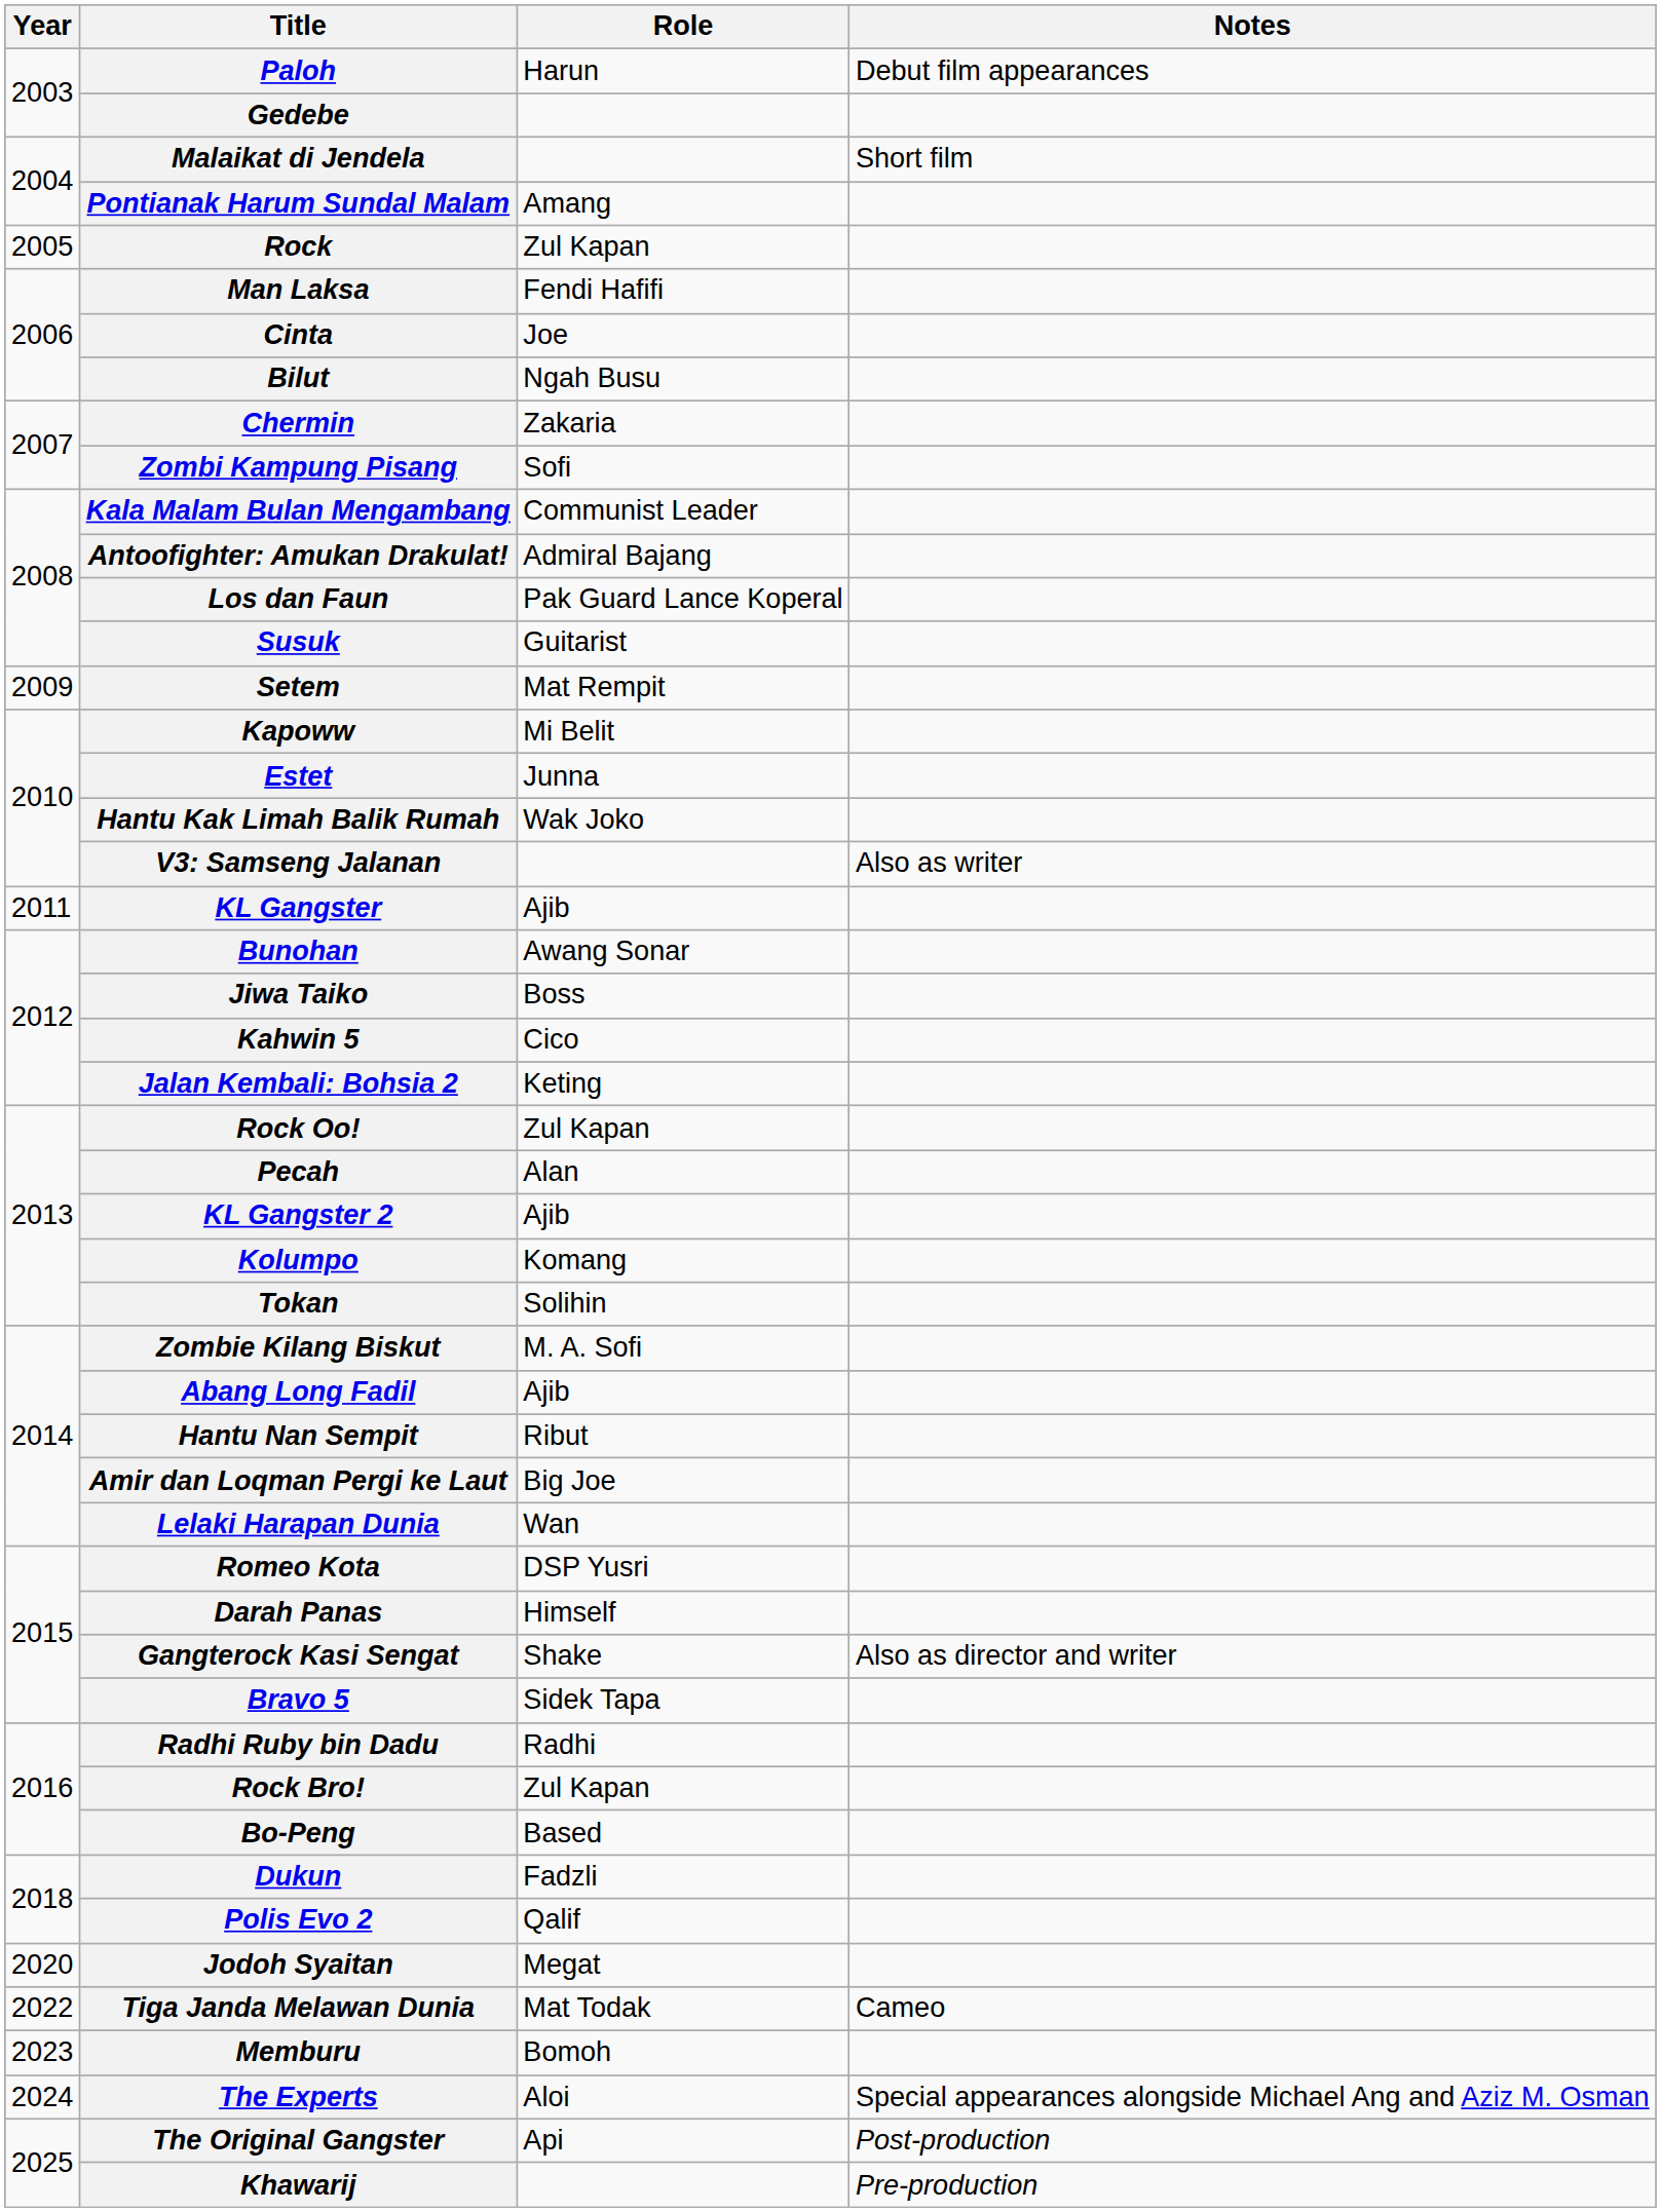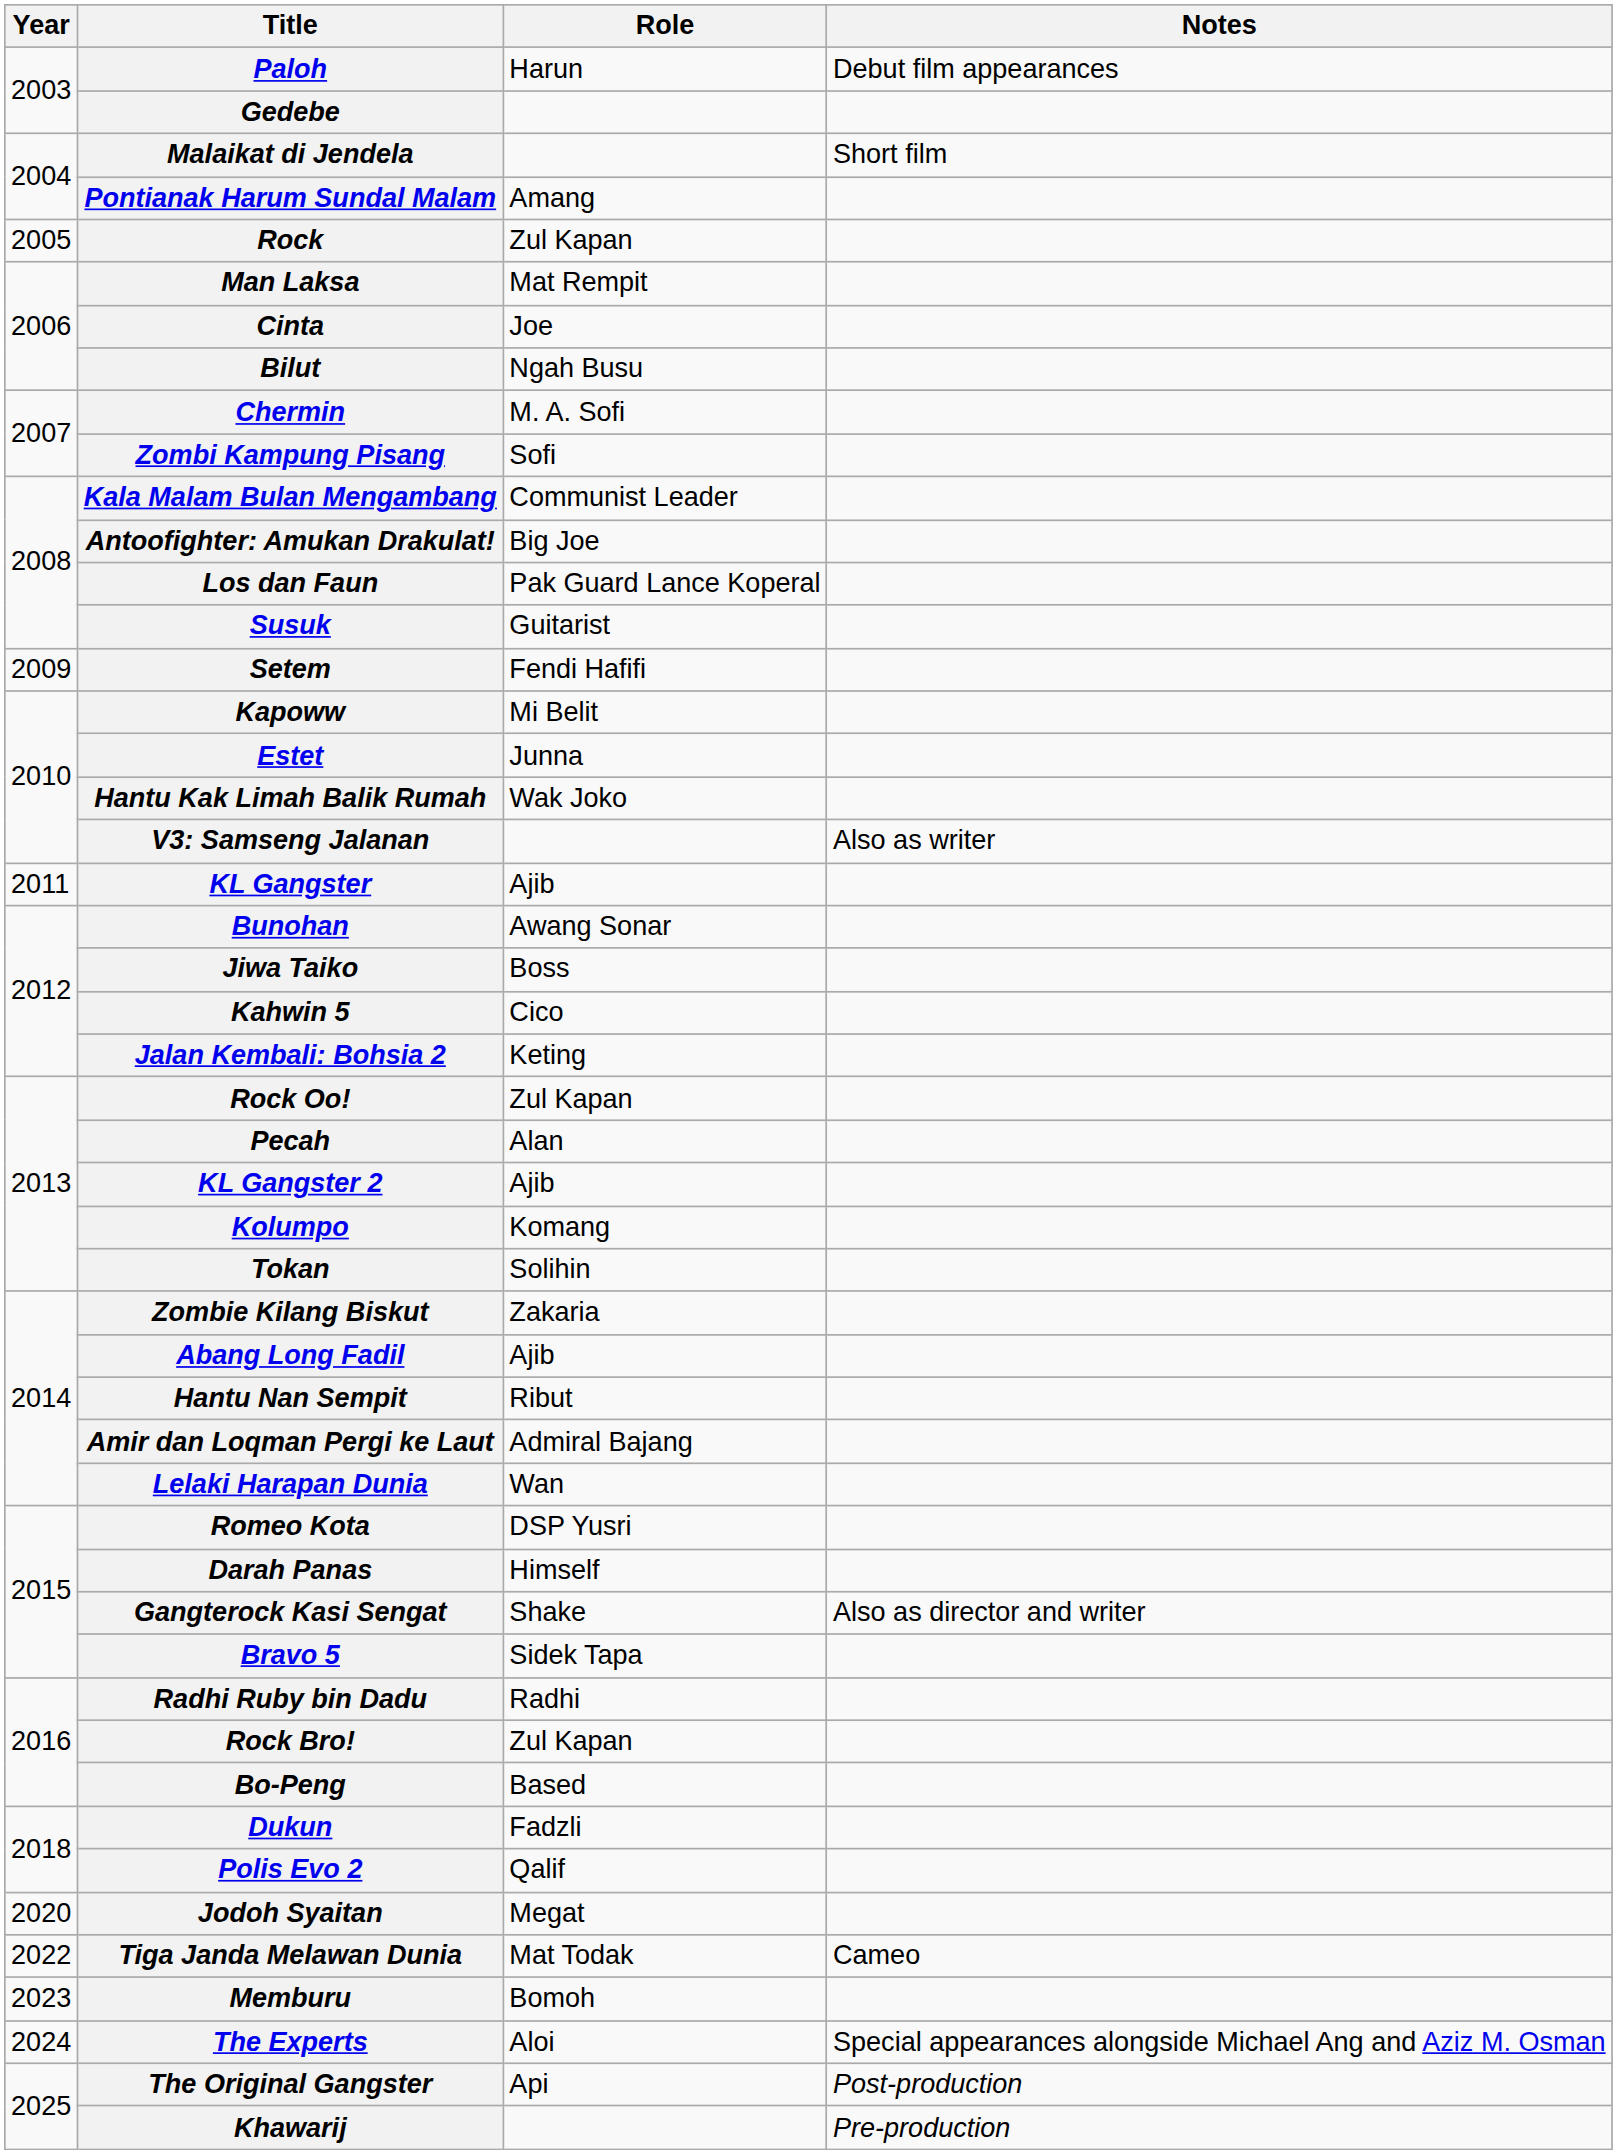 <table class="wikitable">
 <tr>
 <th>Year</th>
 <th>Title</th>
 <th>Role</th>
 <th>Notes</th>
 </tr>
 <tr>
 <td rowspan="2">2003</td>
 <th><em><a href='#'>Paloh</a></em></th>
 <td>Harun</td>
 <td>Debut film appearances</td>
 </tr>
 <tr>
 <th><em>Gedebe</em></th>
 <td></td>
 <td></td>
 </tr>
 <tr>
 <td rowspan="2">2004</td>
 <th><em>Malaikat di Jendela</em></th>
 <td></td>
 <td>Short film</td>
 </tr>
 <tr>
 <th><em><a href='#'>Pontianak Harum Sundal Malam</a></em></th>
 <td>Amang</td>
 <td></td>
 </tr>
 <tr>
 <td>2005</td>
 <th><em>Rock</em></th>
 <td>Zul Kapan</td>
 <td></td>
 </tr>
 <tr>
 <td rowspan="3">2006</td>
 <th><em>Man Laksa</em></th>
-<td>Fendi Hafifi</td>
+<td>Mat Rempit</td>
 <td></td>
 </tr>
 <tr>
 <th><em>Cinta</em></th>
 <td>Joe</td>
 <td></td>
 </tr>
 <tr>
 <th><em>Bilut</em></th>
 <td>Ngah Busu</td>
 <td></td>
 </tr>
 <tr>
 <td rowspan="2">2007</td>
 <th><em><a href='#'>Chermin</a></em></th>
-<td>Zakaria</td>
+<td>M. A. Sofi</td>
 <td></td>
 </tr>
 <tr>
 <th><em><a href='#'>Zombi Kampung Pisang</a></em></th>
 <td>Sofi</td>
 <td></td>
 </tr>
 <tr>
 <td rowspan="4">2008</td>
 <th><em><a href='#'>Kala Malam Bulan Mengambang</a></em></th>
 <td>Communist Leader</td>
 <td></td>
 </tr>
 <tr>
 <th><em>Antoofighter: Amukan Drakulat!</em></th>
-<td>Admiral Bajang</td>
+<td>Big Joe</td>
 <td></td>
 </tr>
 <tr>
 <th><em>Los dan Faun</em></th>
 <td>Pak Guard Lance Koperal</td>
 <td></td>
 </tr>
 <tr>
 <th><em><a href='#'>Susuk</a></em></th>
 <td>Guitarist</td>
 <td></td>
 </tr>
 <tr>
 <td>2009</td>
 <th><em>Setem</em></th>
-<td>Mat Rempit</td>
+<td>Fendi Hafifi</td>
 <td></td>
 </tr>
 <tr>
 <td rowspan="4">2010</td>
 <th><em>Kapoww</em></th>
 <td>Mi Belit</td>
 <td></td>
 </tr>
 <tr>
 <th><em><a href='#'>Estet</a></em></th>
 <td>Junna</td>
 <td></td>
 </tr>
 <tr>
 <th><em>Hantu Kak Limah Balik Rumah</em></th>
 <td>Wak Joko</td>
 <td></td>
 </tr>
 <tr>
 <th><em>V3: Samseng Jalanan</em></th>
 <td></td>
 <td>Also as writer</td>
 </tr>
 <tr>
 <td>2011</td>
 <th><em><a href='#'>KL Gangster</a></em></th>
 <td>Ajib</td>
 <td></td>
 </tr>
 <tr>
 <td rowspan="4">2012</td>
 <th><em><a href='#'>Bunohan</a></em></th>
 <td>Awang Sonar</td>
 <td></td>
 </tr>
 <tr>
 <th><em>Jiwa Taiko</em></th>
 <td>Boss</td>
 <td></td>
 </tr>
 <tr>
 <th><em>Kahwin 5</em></th>
 <td>Cico</td>
 <td></td>
 </tr>
 <tr>
 <th><em><a href='#'>Jalan Kembali: Bohsia 2</a></em></th>
 <td>Keting</td>
 <td></td>
 </tr>
 <tr>
 <td rowspan="5">2013</td>
 <th><em>Rock Oo!</em></th>
 <td>Zul Kapan</td>
 <td></td>
 </tr>
 <tr>
 <th><em>Pecah</em></th>
 <td>Alan</td>
 <td></td>
 </tr>
 <tr>
 <th><em><a href='#'>KL Gangster 2</a></em></th>
 <td>Ajib</td>
 <td></td>
 </tr>
 <tr>
 <th><em><a href='#'>Kolumpo</a></em></th>
 <td>Komang</td>
 <td></td>
 </tr>
 <tr>
 <th><em>Tokan</em></th>
 <td>Solihin</td>
 <td></td>
 </tr>
 <tr>
 <td rowspan="5">2014</td>
 <th><em>Zombie Kilang Biskut</em></th>
-<td>M. A. Sofi</td>
+<td>Zakaria</td>
 <td></td>
 </tr>
 <tr>
 <th><em><a href='#'>Abang Long Fadil</a></em></th>
 <td>Ajib</td>
 <td></td>
 </tr>
 <tr>
 <th><em>Hantu Nan Sempit</em></th>
 <td>Ribut</td>
 <td></td>
 </tr>
 <tr>
 <th><em>Amir dan Loqman Pergi ke Laut</em></th>
-<td>Big Joe</td>
+<td>Admiral Bajang</td>
 <td></td>
 </tr>
 <tr>
 <th><em><a href='#'>Lelaki Harapan Dunia</a></em></th>
 <td>Wan</td>
 <td></td>
 </tr>
 <tr>
 <td rowspan="4">2015</td>
 <th><em>Romeo Kota</em></th>
 <td>DSP Yusri</td>
 <td></td>
 </tr>
 <tr>
 <th><em>Darah Panas</em></th>
 <td>Himself</td>
 <td></td>
 </tr>
 <tr>
 <th><em>Gangterock Kasi Sengat</em></th>
 <td>Shake</td>
 <td>Also as director and writer</td>
 </tr>
 <tr>
 <th><em><a href='#'>Bravo 5</a></em></th>
 <td>Sidek Tapa</td>
 <td></td>
 </tr>
 <tr>
 <td rowspan="3">2016</td>
 <th><em>Radhi Ruby bin Dadu</em></th>
 <td>Radhi</td>
 <td></td>
 </tr>
 <tr>
 <th><em>Rock Bro!</em></th>
 <td>Zul Kapan</td>
 <td></td>
 </tr>
 <tr>
 <th><em>Bo-Peng</em></th>
 <td>Based</td>
 <td></td>
 </tr>
 <tr>
 <td rowspan="2">2018</td>
 <th><em><a href='#'>Dukun</a></em></th>
 <td>Fadzli</td>
 <td></td>
 </tr>
 <tr>
 <th><em><a href='#'>Polis Evo 2</a></em></th>
 <td>Qalif</td>
 <td></td>
 </tr>
 <tr>
 <td>2020</td>
 <th><em>Jodoh Syaitan</em></th>
 <td>Megat</td>
 <td></td>
 </tr>
 <tr>
 <td>2022</td>
 <th><em>Tiga Janda Melawan Dunia</em></th>
 <td>Mat Todak</td>
 <td>Cameo</td>
 </tr>
 <tr>
 <td>2023</td>
 <th><em>Memburu</em></th>
 <td>Bomoh</td>
 <td></td>
 </tr>
 <tr>
 <td>2024</td>
 <th><em><a href='#'>The Experts</a></em></th>
 <td>Aloi</td>
 <td>Special appearances alongside Michael Ang and <a href='#'>Aziz M. Osman</a></td>
 </tr>
 <tr>
 <td rowspan="2">2025</td>
 <th><em>The Original Gangster</em></th>
 <td>Api</td>
 <td><em>Post-production</em></td>
 </tr>
 <tr>
 <th><em>Khawarij</em></th>
 <td></td>
 <td><em>Pre-production</em></td>
 </tr>
 </table>
